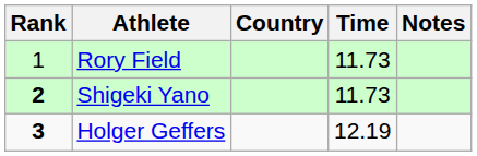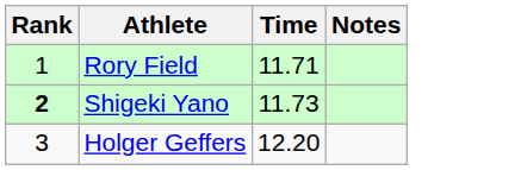 <table class="wikitable sortable" style="text-align:center">
 <tr>
 <th>Rank</th>
 <th>Athlete</th>
-<th>Country</th>
 <th>Time</th>
 <th>Notes</th>
 </tr>
 <tr style="background:#cfc;">
 <td>1</td>
 <td align="left"><a href='#'>Rory Field</a></td>
-<td align="left"></td>
-<td>11.73</td>
+<td>11.71</td>
 <td></td>
 </tr>
 <tr style="background:#cfc;">
 <td><strong>2</strong></td>
 <td align="left"><a href='#'>Shigeki Yano</a></td>
-<td align="left"></td>
 <td>11.73</td>
 <td></td>
 </tr>
 <tr>
-<td><strong>3</strong></td>
+<td>3</td>
 <td align="left"><a href='#'>Holger Geffers</a></td>
-<td align="left"></td>
-<td>12.19</td>
+<td>12.20</td>
 <td></td>
 </tr>
 </table>
